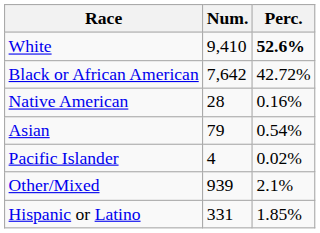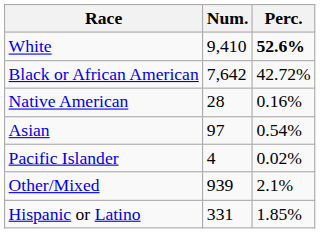 <table class="wikitable">
 <tr>
 <th>Race</th>
 <th>Num.</th>
 <th>Perc.</th>
 </tr>
 <tr>
 <td><a href='#'>White</a></td>
 <td>9,410</td>
 <td><strong>52.6%</strong></td>
 </tr>
 <tr>
 <td><a href='#'>Black or African American</a></td>
 <td>7,642</td>
 <td>42.72%</td>
 </tr>
 <tr>
 <td><a href='#'>Native American</a></td>
 <td>28</td>
 <td>0.16%</td>
 </tr>
 <tr>
 <td><a href='#'>Asian</a></td>
-<td>79</td>
+<td>97</td>
 <td>0.54%</td>
 </tr>
 <tr>
 <td><a href='#'>Pacific Islander</a></td>
 <td>4</td>
 <td>0.02%</td>
 </tr>
 <tr>
 <td><a href='#'>Other/Mixed</a></td>
 <td>939</td>
 <td>2.1%</td>
 </tr>
 <tr>
 <td><a href='#'>Hispanic</a> or <a href='#'>Latino</a></td>
 <td>331</td>
 <td>1.85%</td>
 </tr>
 </table>
